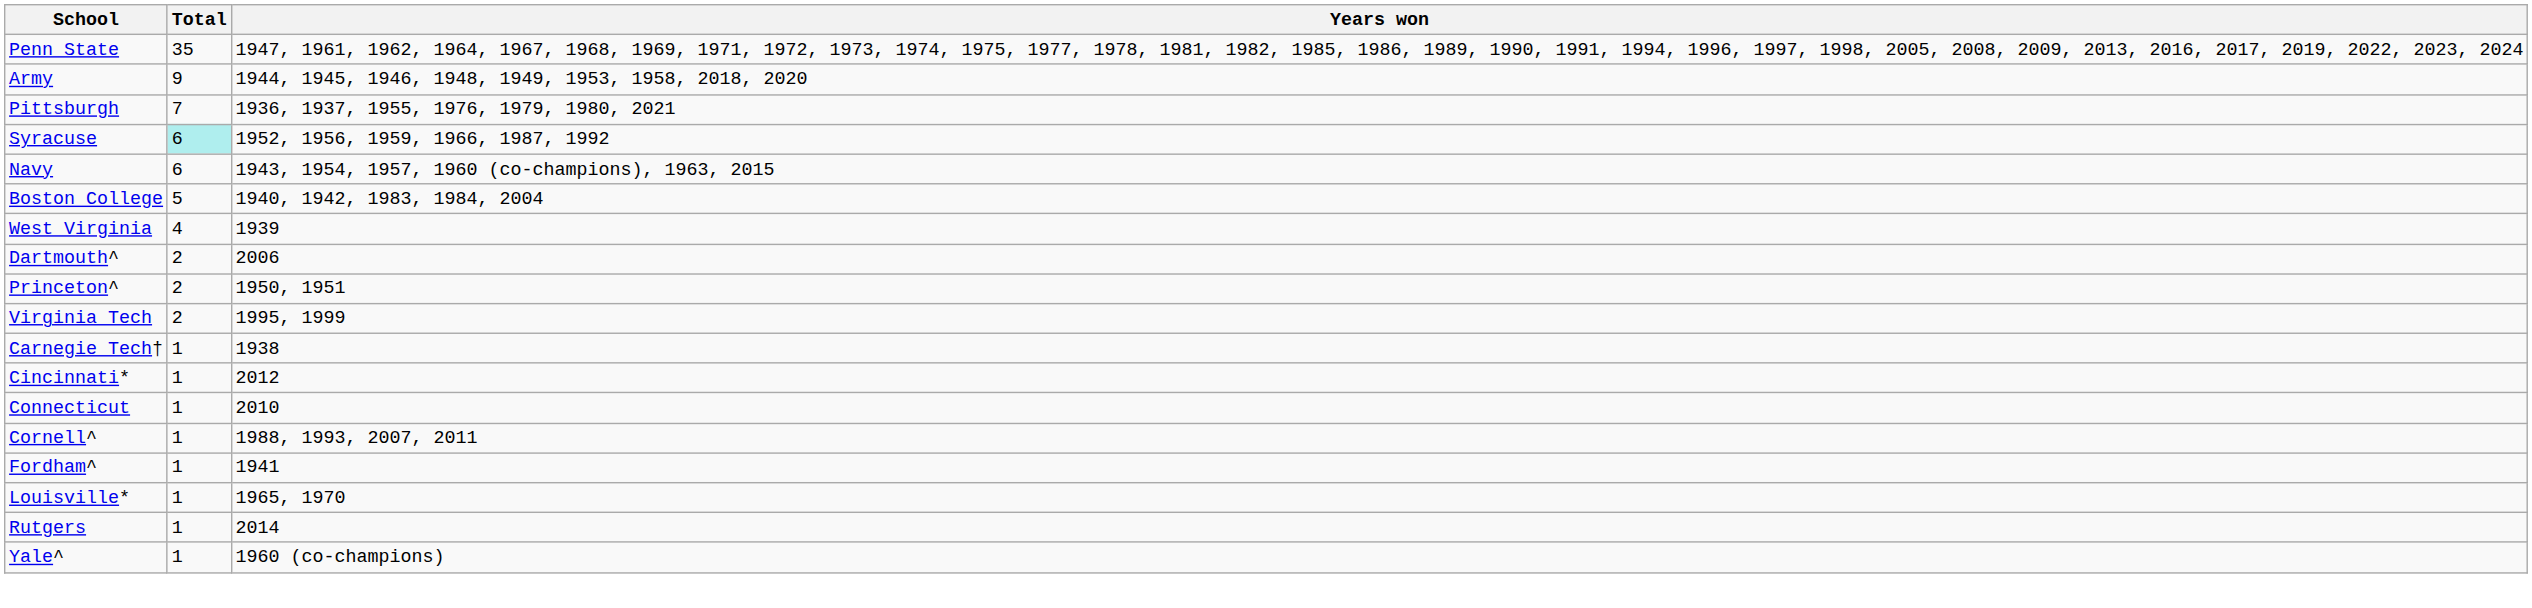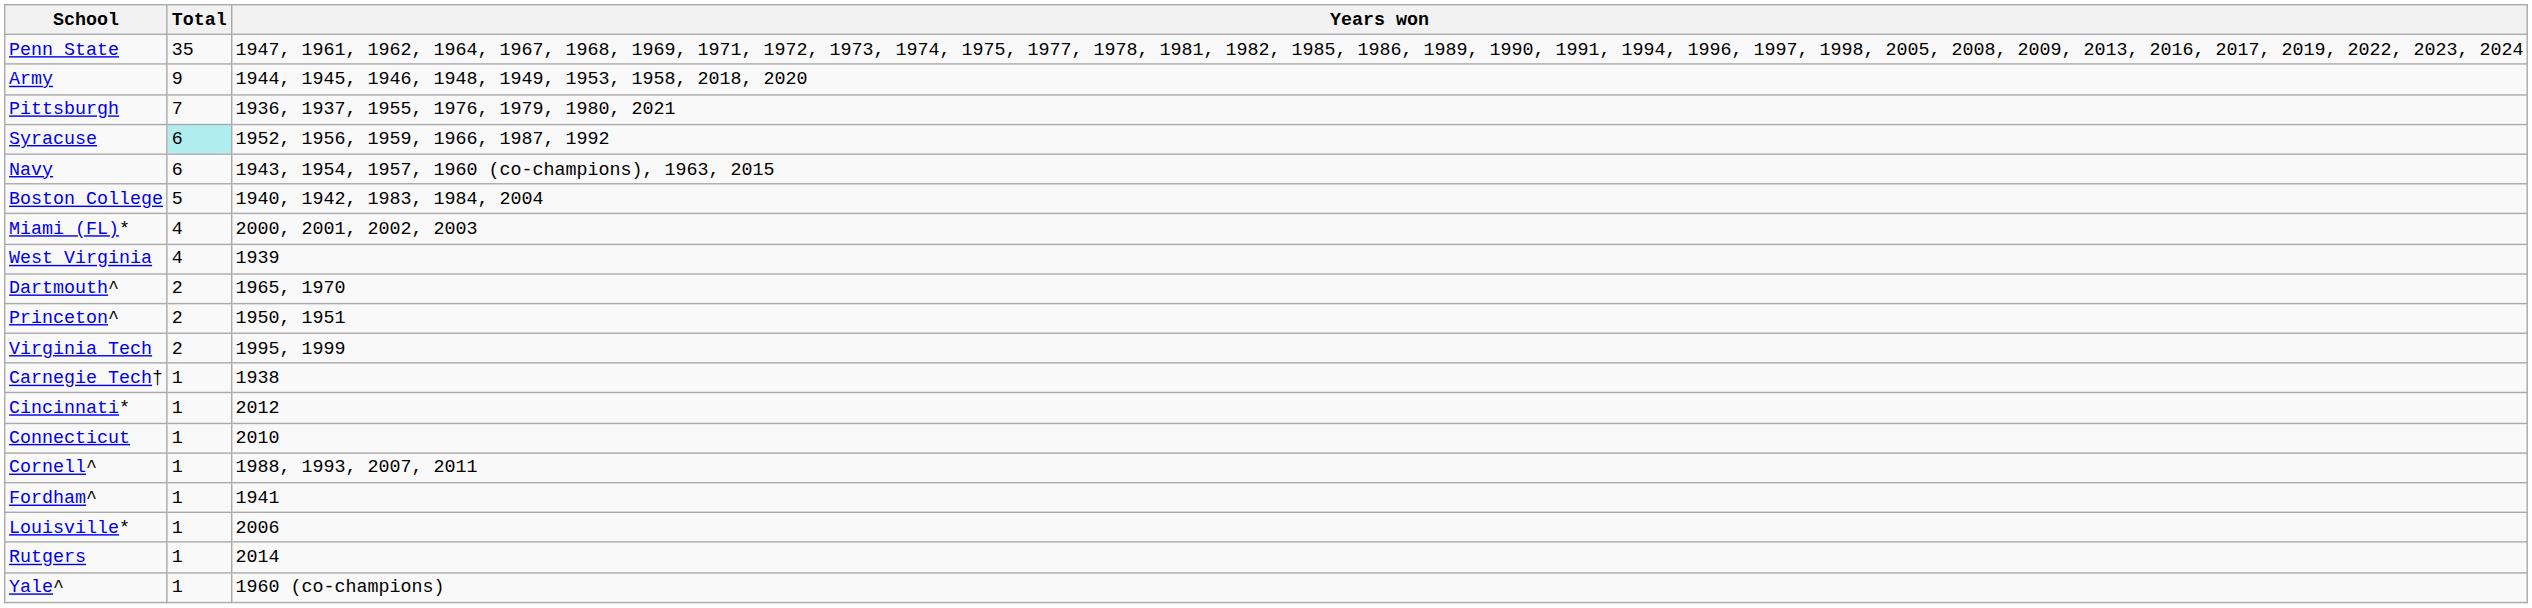 <table class="wikitable">
 <tr>
 <th>School</th>
 <th>Total</th>
 <th>Years won</th>
 </tr>
 <tr>
 <td><a href='#'>Penn State</a></td>
 <td>35</td>
 <td>1947, 1961, 1962, 1964, 1967, 1968, 1969, 1971, 1972, 1973, 1974, 1975, 1977, 1978, 1981, 1982, 1985, 1986, 1989, 1990, 1991, 1994, 1996, 1997, 1998, 2005, 2008, 2009, 2013, 2016, 2017, 2019, 2022, 2023, 2024</td>
 </tr>
 <tr>
 <td><a href='#'>Army</a></td>
 <td>9</td>
 <td>1944, 1945, 1946, 1948, 1949, 1953, 1958, 2018, 2020</td>
 </tr>
 <tr>
 <td><a href='#'>Pittsburgh</a></td>
 <td>7</td>
 <td>1936, 1937, 1955, 1976, 1979, 1980, 2021</td>
 </tr>
 <tr>
 <td><a href='#'>Syracuse</a></td>
 <td style="background: paleturquoise;">6</td>
 <td>1952, 1956, 1959, 1966, 1987, 1992</td>
 </tr>
 <tr>
 <td><a href='#'>Navy</a></td>
 <td>6</td>
 <td>1943, 1954, 1957, 1960 (co-champions), 1963, 2015</td>
 </tr>
 <tr>
 <td><a href='#'>Boston College</a></td>
 <td>5</td>
 <td>1940, 1942, 1983, 1984, 2004</td>
 </tr>
 <tr>
+<td><a href='#'>Miami (FL)</a>*</td>
+<td>4</td>
+<td>2000, 2001, 2002, 2003</td>
+</tr>
+<tr>
 <td><a href='#'>West Virginia</a></td>
 <td>4</td>
 <td>1939</td>
 </tr>
 <tr>
 <td><a href='#'>Dartmouth</a>^</td>
 <td>2</td>
-<td>2006</td>
+<td>1965, 1970</td>
 </tr>
 <tr>
 <td><a href='#'>Princeton</a>^</td>
 <td>2</td>
 <td>1950, 1951</td>
 </tr>
 <tr>
 <td><a href='#'>Virginia Tech</a></td>
 <td>2</td>
 <td>1995, 1999</td>
 </tr>
 <tr>
 <td><a href='#'>Carnegie Tech</a>†</td>
 <td>1</td>
 <td>1938</td>
 </tr>
 <tr>
 <td><a href='#'>Cincinnati</a>*</td>
 <td>1</td>
 <td>2012</td>
 </tr>
 <tr>
 <td><a href='#'>Connecticut</a></td>
 <td>1</td>
 <td>2010</td>
 </tr>
 <tr>
 <td><a href='#'>Cornell</a>^</td>
 <td>1</td>
 <td>1988, 1993, 2007, 2011</td>
 </tr>
 <tr>
 <td><a href='#'>Fordham</a>^</td>
 <td>1</td>
 <td>1941</td>
 </tr>
 <tr>
 <td><a href='#'>Louisville</a>*</td>
 <td>1</td>
-<td>1965, 1970</td>
+<td>2006</td>
 </tr>
 <tr>
 <td><a href='#'>Rutgers</a></td>
 <td>1</td>
 <td>2014</td>
 </tr>
 <tr>
 <td><a href='#'>Yale</a>^</td>
 <td>1</td>
 <td>1960 (co-champions)</td>
 </tr>
 </table>
